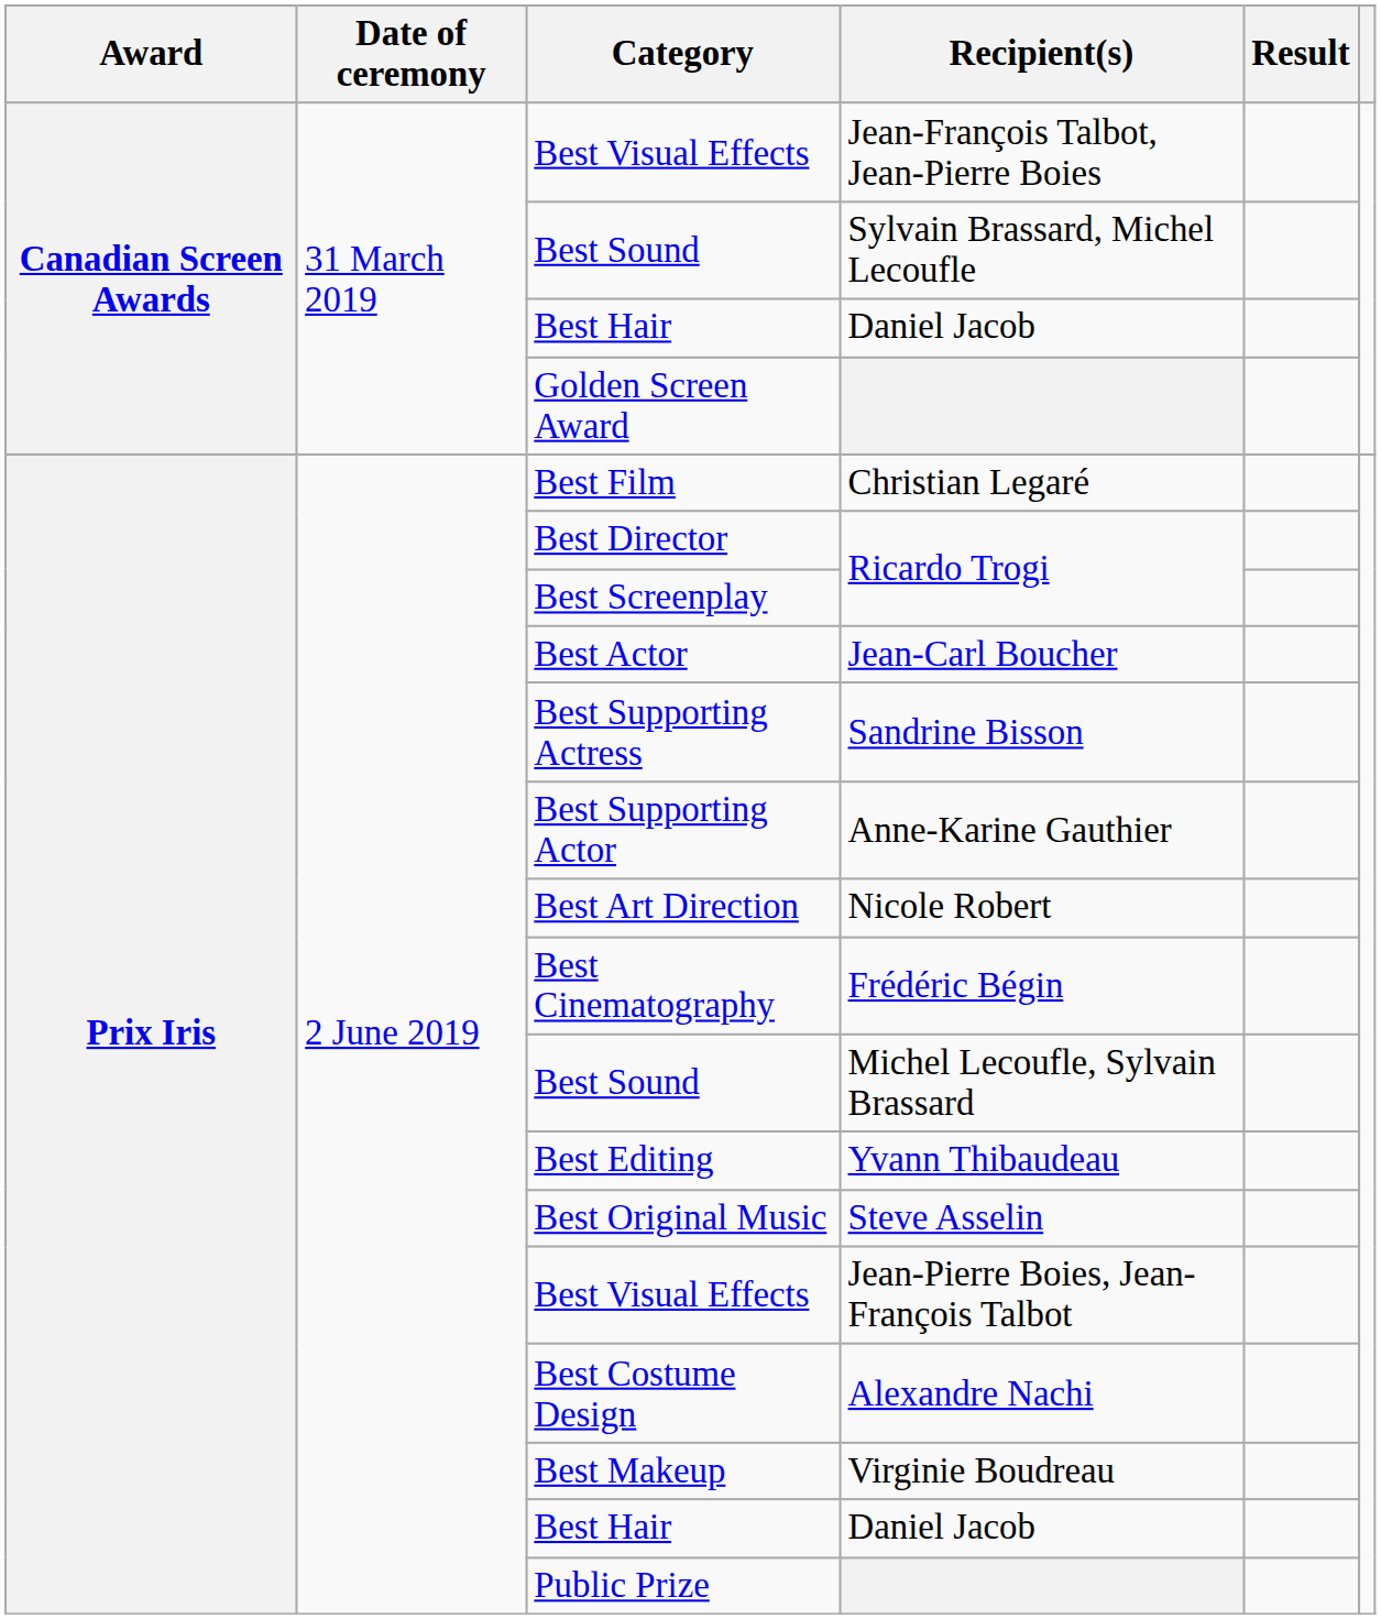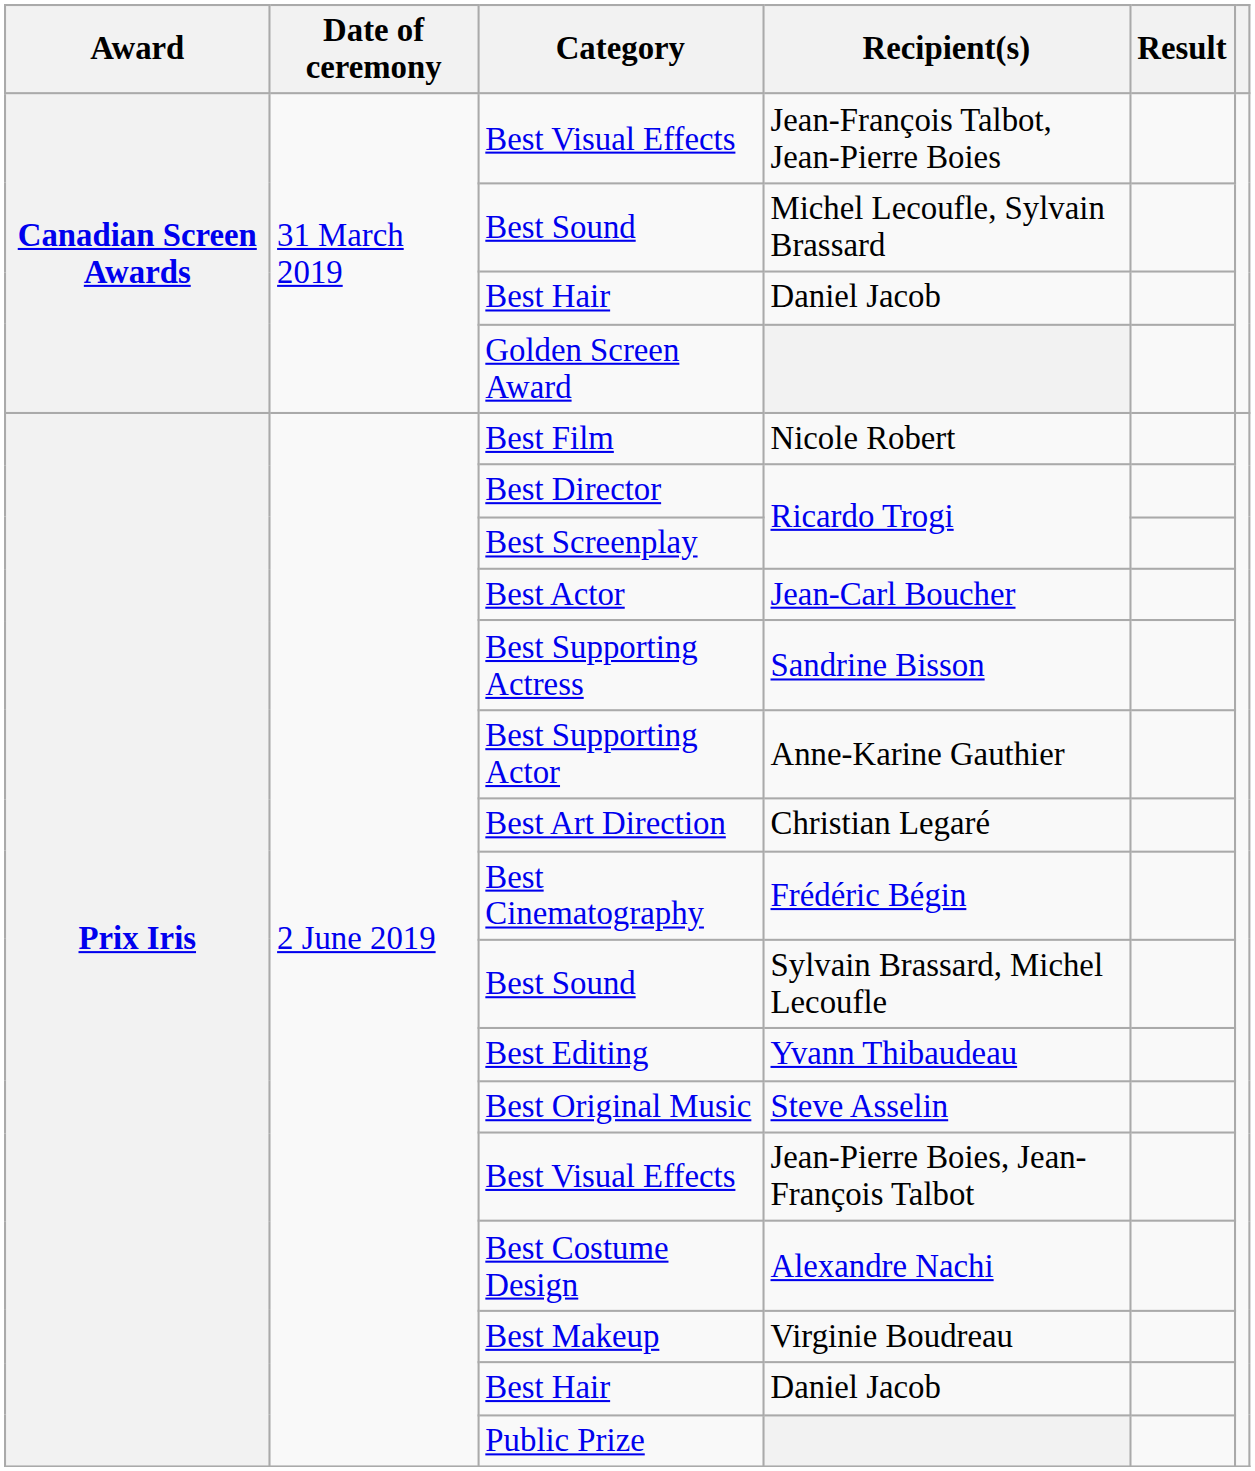 <table class="wikitable plainrowheaders sortable">
 <tr>
 <th scope="col">Award</th>
 <th scope="col">Date of ceremony</th>
 <th scope="col">Category</th>
 <th scope="col">Recipient(s)</th>
 <th scope="col">Result</th>
 <th scope="col" class="unsortable"></th>
 </tr>
 <tr>
 <th scope="row" rowspan=4><a href='#'>Canadian Screen Awards</a></th>
 <td rowspan="4"><a href='#'>31 March 2019</a></td>
 <td><a href='#'>Best Visual Effects</a></td>
 <td>Jean-François Talbot, Jean-Pierre Boies</td>
 <td></td>
 <td rowspan="4"></td>
 </tr>
 <tr>
 <td><a href='#'>Best Sound</a></td>
-<td>Sylvain Brassard, Michel Lecoufle</td>
+<td>Michel Lecoufle, Sylvain Brassard</td>
 <td></td>
 </tr>
 <tr>
 <td><a href='#'>Best Hair</a></td>
 <td>Daniel Jacob</td>
 <td></td>
 </tr>
 <tr>
 <td><a href='#'>Golden Screen Award</a></td>
 <th></th>
 <td></td>
 </tr>
 <tr>
 <th scope="row" rowspan=16><a href='#'>Prix Iris</a></th>
 <td rowspan="16"><a href='#'>2 June 2019</a></td>
 <td><a href='#'>Best Film</a></td>
-<td>Christian Legaré</td>
+<td>Nicole Robert</td>
 <td></td>
 <td rowspan="16"></td>
 </tr>
 <tr>
 <td><a href='#'>Best Director</a></td>
 <td rowspan="2"><a href='#'>Ricardo Trogi</a></td>
 <td></td>
 </tr>
 <tr>
 <td><a href='#'>Best Screenplay</a></td>
 <td></td>
 </tr>
 <tr>
 <td><a href='#'>Best Actor</a></td>
 <td><a href='#'>Jean-Carl Boucher</a></td>
 <td></td>
 </tr>
 <tr>
 <td><a href='#'>Best Supporting Actress</a></td>
 <td><a href='#'>Sandrine Bisson</a></td>
 <td></td>
 </tr>
 <tr>
 <td><a href='#'>Best Supporting Actor</a></td>
 <td>Anne-Karine Gauthier</td>
 <td></td>
 </tr>
 <tr>
 <td><a href='#'>Best Art Direction</a></td>
-<td>Nicole Robert</td>
+<td>Christian Legaré</td>
 <td></td>
 </tr>
 <tr>
 <td><a href='#'>Best Cinematography</a></td>
 <td><a href='#'>Frédéric Bégin</a></td>
 <td></td>
 </tr>
 <tr>
 <td><a href='#'>Best Sound</a></td>
-<td>Michel Lecoufle, Sylvain Brassard</td>
+<td>Sylvain Brassard, Michel Lecoufle</td>
 <td></td>
 </tr>
 <tr>
 <td><a href='#'>Best Editing</a></td>
 <td><a href='#'>Yvann Thibaudeau</a></td>
 <td></td>
 </tr>
 <tr>
 <td><a href='#'>Best Original Music</a></td>
 <td><a href='#'>Steve Asselin</a></td>
 <td></td>
 </tr>
 <tr>
 <td><a href='#'>Best Visual Effects</a></td>
 <td>Jean-Pierre Boies, Jean-François Talbot</td>
 <td></td>
 </tr>
 <tr>
 <td><a href='#'>Best Costume Design</a></td>
 <td><a href='#'>Alexandre Nachi</a></td>
 <td></td>
 </tr>
 <tr>
 <td><a href='#'>Best Makeup</a></td>
 <td>Virginie Boudreau</td>
 <td></td>
 </tr>
 <tr>
 <td><a href='#'>Best Hair</a></td>
 <td>Daniel Jacob</td>
 <td></td>
 </tr>
 <tr>
 <td><a href='#'>Public Prize</a></td>
 <th></th>
 <td></td>
 </tr>
 <tr>
 </tr>
 </table>
